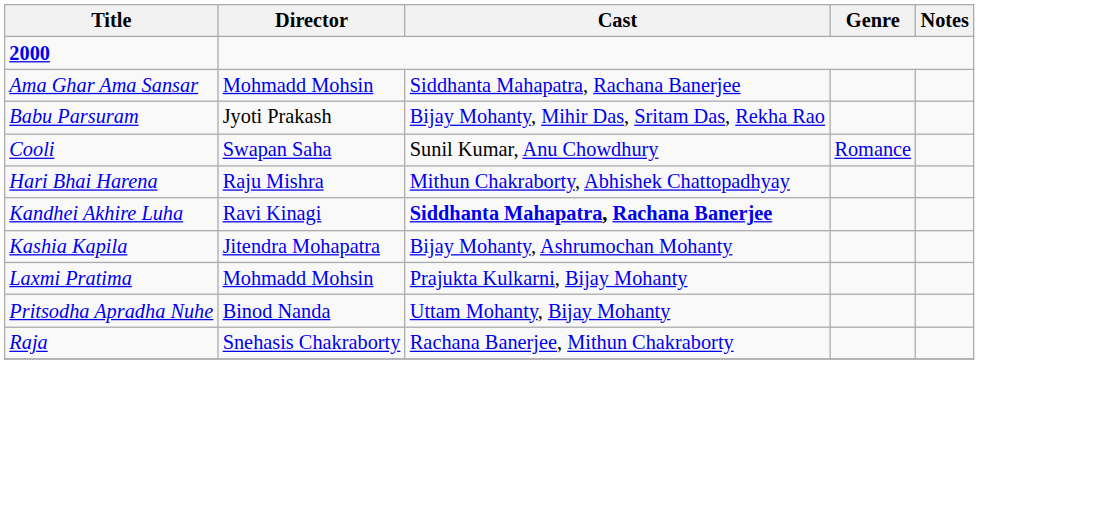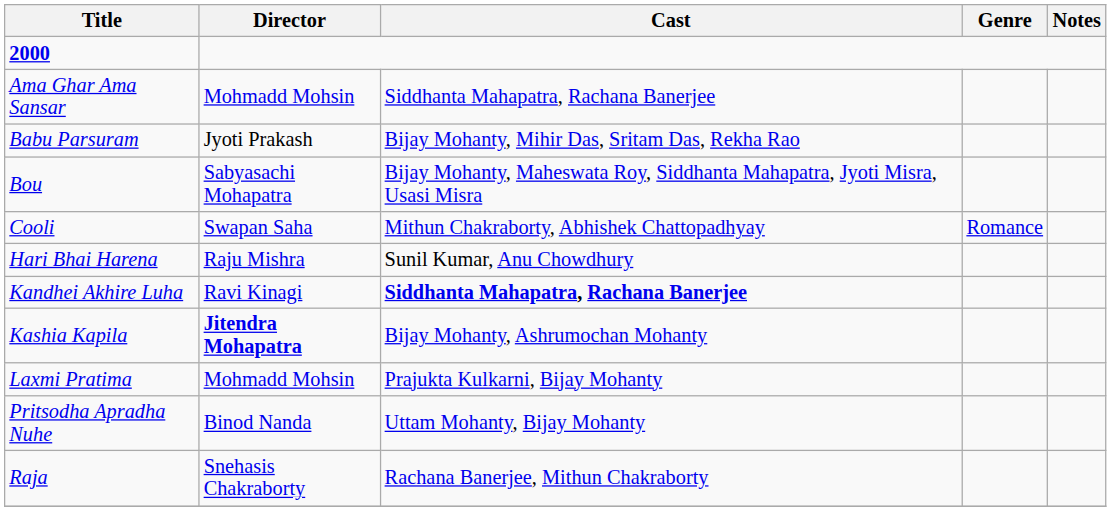 <table class="wikitable sortable">
 <tr>
 <th>Title</th>
 <th>Director</th>
 <th>Cast</th>
 <th>Genre</th>
 <th>Notes</th>
 </tr>
 <tr>
 <td><strong><a href='#'>2000</a></strong></td>
 </tr>
 <tr>
 <td><em><a href='#'>Ama Ghar Ama Sansar</a></em></td>
 <td><a href='#'>Mohmadd Mohsin</a></td>
 <td><a href='#'>Siddhanta Mahapatra</a>, <a href='#'>Rachana Banerjee</a></td>
 <td></td>
 <td></td>
 </tr>
 <tr>
 <td><em><a href='#'>Babu Parsuram</a></em></td>
 <td>Jyoti Prakash</td>
 <td><a href='#'>Bijay Mohanty</a>, <a href='#'>Mihir Das</a>, <a href='#'>Sritam Das</a>, <a href='#'>Rekha Rao</a></td>
 <td></td>
 <td></td>
 </tr>
 <tr>
+<td><em><a href='#'>Bou</a></em></td>
+<td><a href='#'>Sabyasachi Mohapatra</a></td>
+<td><a href='#'>Bijay Mohanty</a>, <a href='#'>Maheswata Roy</a>, <a href='#'>Siddhanta Mahapatra</a>, <a href='#'>Jyoti Misra</a>, <a href='#'>Usasi Misra</a></td>
+<td></td>
+<td></td>
+</tr>
+<tr>
 <td><em><a href='#'>Cooli</a></em></td>
 <td><a href='#'>Swapan Saha</a></td>
-<td>Sunil Kumar, <a href='#'>Anu Chowdhury</a></td>
+<td><a href='#'>Mithun Chakraborty</a>, <a href='#'>Abhishek Chattopadhyay</a></td>
 <td><a href='#'>Romance</a></td>
 <td></td>
 </tr>
 <tr>
 <td><em><a href='#'>Hari Bhai Harena</a></em></td>
 <td><a href='#'>Raju Mishra</a></td>
-<td><a href='#'>Mithun Chakraborty</a>, <a href='#'>Abhishek Chattopadhyay</a></td>
+<td>Sunil Kumar, <a href='#'>Anu Chowdhury</a></td>
 <td></td>
 <td></td>
 </tr>
 <tr>
 <td><em><a href='#'>Kandhei Akhire Luha</a></em></td>
 <td><a href='#'>Ravi Kinagi</a></td>
 <td><strong><a href='#'>Siddhanta Mahapatra</a>, <a href='#'>Rachana Banerjee</a></strong></td>
 <td></td>
 <td></td>
 </tr>
 <tr>
 <td><em><a href='#'>Kashia Kapila</a></em></td>
-<td><a href='#'>Jitendra Mohapatra</a></td>
+<td><strong><a href='#'>Jitendra Mohapatra</a></strong></td>
 <td><a href='#'>Bijay Mohanty</a>, <a href='#'>Ashrumochan Mohanty</a></td>
 <td></td>
 <td></td>
 </tr>
 <tr>
 <td><em><a href='#'>Laxmi Pratima</a></em></td>
 <td><a href='#'>Mohmadd Mohsin</a></td>
 <td><a href='#'>Prajukta Kulkarni</a>, <a href='#'>Bijay Mohanty</a></td>
 <td></td>
 <td></td>
 </tr>
 <tr>
 <td><em><a href='#'>Pritsodha Apradha Nuhe</a></em></td>
 <td><a href='#'>Binod Nanda</a></td>
 <td><a href='#'>Uttam Mohanty</a>, <a href='#'>Bijay Mohanty</a></td>
 <td></td>
 <td></td>
 </tr>
 <tr>
 <td><em><a href='#'>Raja</a></em></td>
 <td><a href='#'>Snehasis Chakraborty</a></td>
 <td><a href='#'>Rachana Banerjee</a>, <a href='#'>Mithun Chakraborty</a></td>
 <td></td>
 <td></td>
 </tr>
 <tr>
 </tr>
 </table>
